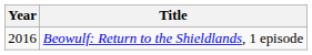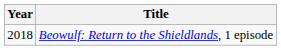 <table class="wikitable">
 <tr>
 <th>Year</th>
 <th>Title</th>
 </tr>
 <tr>
-<td>2016</td>
+<td>2018</td>
 <td><em><a href='#'>Beowulf: Return to the Shieldlands</a></em>, 1 episode</td>
 </tr>
 </table>
